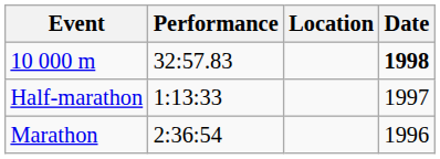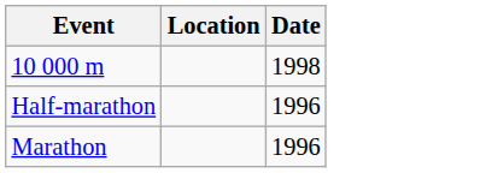 <table class="wikitable" style="border-collapse: collapse; font-size: 95%;">
 <tr>
 <th scope="col">Event</th>
-<th scope="col">Performance</th>
 <th scope="col">Location</th>
 <th scope="col">Date</th>
 </tr>
 <tr>
 <td><a href='#'>10 000 m</a></td>
-<td>32:57.83</td>
 <td></td>
-<td><strong>1998</strong></td>
+<td>1998</td>
 </tr>
 <tr>
 <td><a href='#'>Half-marathon</a></td>
-<td>1:13:33</td>
 <td></td>
-<td>1997</td>
+<td>1996</td>
 </tr>
 <tr>
 <td><a href='#'>Marathon</a></td>
-<td>2:36:54</td>
 <td></td>
 <td>1996</td>
 </tr>
 </table>
